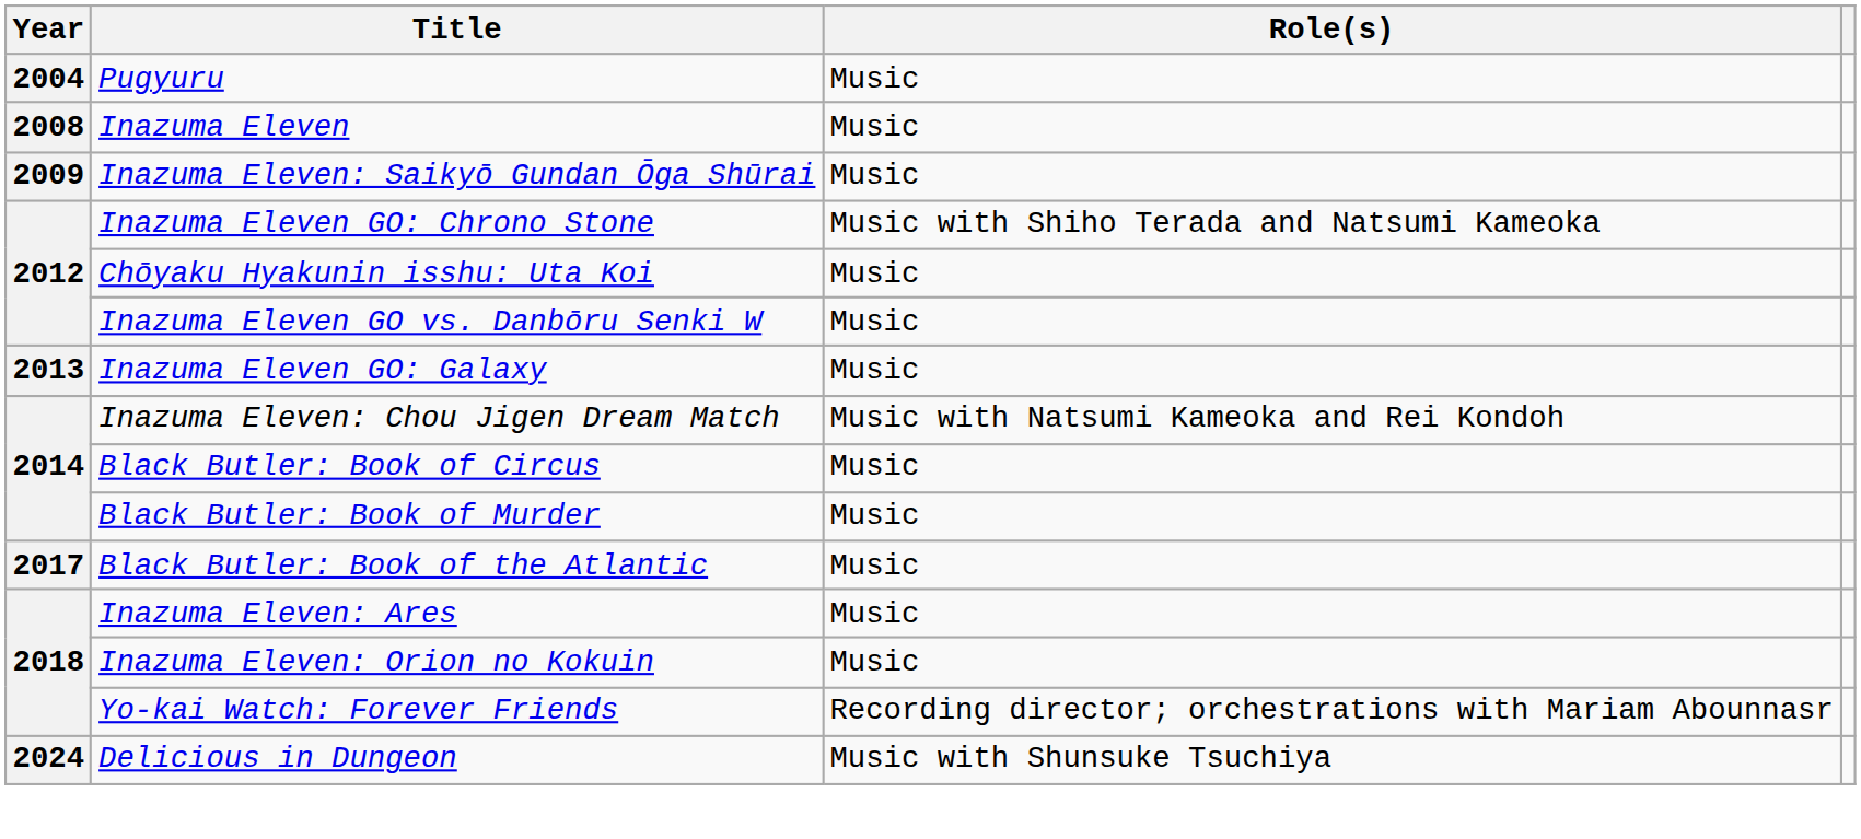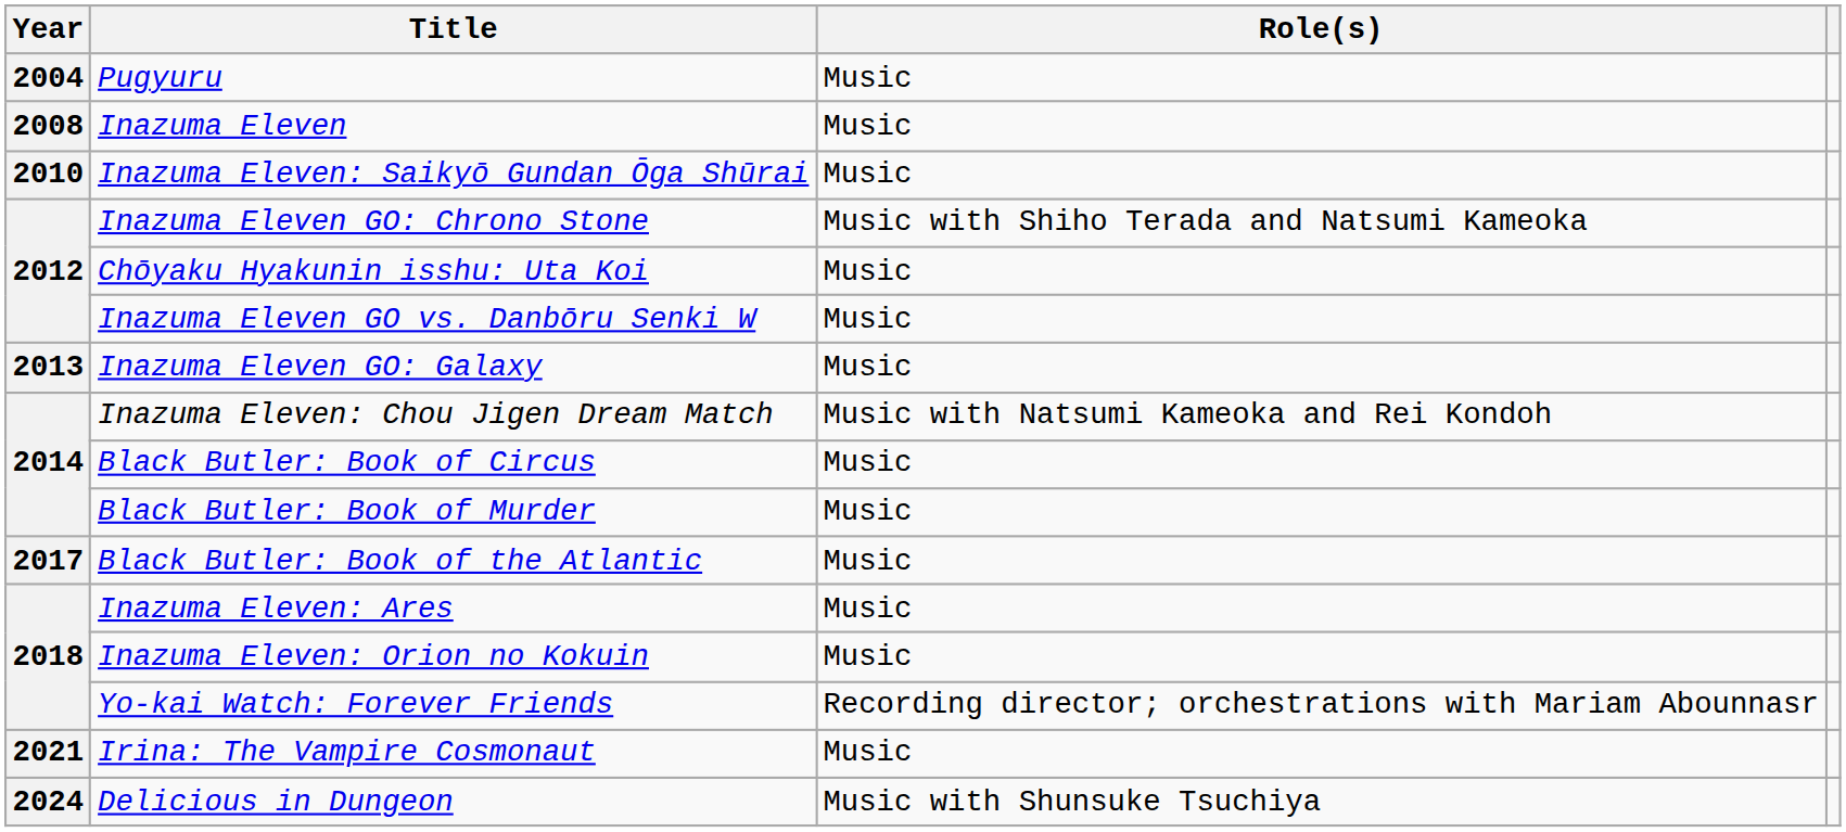 <table class="wikitable sortable" width="auto">
 <tr>
 <th scope="col">Year</th>
 <th scope="col">Title</th>
 <th scope="col">Role(s)</th>
 <th scope="col"></th>
 </tr>
 <tr>
 <th scope=row>2004</th>
 <td><em><a href='#'>Pugyuru</a></em></td>
 <td>Music</td>
 <td></td>
 </tr>
 <tr>
 <th scope=row>2008</th>
 <td><em><a href='#'>Inazuma Eleven</a></em></td>
 <td>Music</td>
 <td></td>
 </tr>
 <tr>
-<th scope=row>2009</th>
+<th scope=row>2010</th>
 <td><em><a href='#'>Inazuma Eleven: Saikyō Gundan Ōga Shūrai</a></em></td>
 <td>Music</td>
 <td></td>
 </tr>
 <tr>
 <th scope=rowgroup rowspan="3">2012</th>
 <td><em><a href='#'>Inazuma Eleven GO: Chrono Stone</a></em></td>
 <td>Music with Shiho Terada and Natsumi Kameoka</td>
 <td></td>
 </tr>
 <tr>
 <td><em><a href='#'>Chōyaku Hyakunin isshu: Uta Koi</a></em></td>
 <td>Music</td>
 <td></td>
 </tr>
 <tr>
 <td><em><a href='#'>Inazuma Eleven GO vs. Danbōru Senki W</a></em></td>
 <td>Music</td>
 <td></td>
 </tr>
 <tr>
 <th scope=row>2013</th>
 <td><em><a href='#'>Inazuma Eleven GO: Galaxy</a></em></td>
 <td>Music</td>
 <td></td>
 </tr>
 <tr>
 <th scope=rowgroup rowspan="3">2014</th>
 <td><em>Inazuma Eleven: Chou Jigen Dream Match</em></td>
 <td>Music with Natsumi Kameoka and Rei Kondoh</td>
 <td></td>
 </tr>
 <tr>
 <td><em><a href='#'>Black Butler: Book of Circus</a></em></td>
 <td>Music</td>
 <td></td>
 </tr>
 <tr>
 <td><em><a href='#'>Black Butler: Book of Murder</a></em></td>
 <td>Music</td>
 <td></td>
 </tr>
 <tr>
 <th scope=row>2017</th>
 <td><em><a href='#'>Black Butler: Book of the Atlantic</a></em></td>
 <td>Music</td>
 <td></td>
 </tr>
 <tr>
 <th scope=rowgroup rowspan="3">2018</th>
 <td><em><a href='#'>Inazuma Eleven: Ares</a></em></td>
 <td>Music</td>
 <td></td>
 </tr>
 <tr>
 <td><em><a href='#'>Inazuma Eleven: Orion no Kokuin</a></em></td>
 <td>Music</td>
 <td></td>
 </tr>
 <tr>
 <td><em><a href='#'>Yo-kai Watch: Forever Friends</a></em></td>
 <td>Recording director; orchestrations with Mariam Abounnasr</td>
 <td></td>
 </tr>
 <tr>
+<th scope=row>2021</th>
+<td><em><a href='#'>Irina: The Vampire Cosmonaut</a></em></td>
+<td>Music</td>
+<td></td>
+</tr>
+<tr>
 <th scope=row>2024</th>
 <td><em><a href='#'>Delicious in Dungeon</a></em></td>
 <td>Music with Shunsuke Tsuchiya</td>
 <td></td>
 </tr>
 </table>
